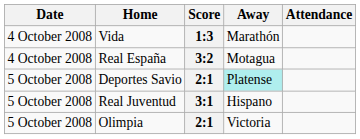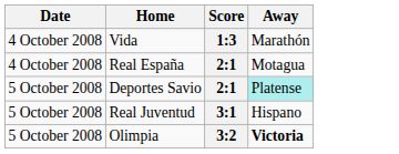 <table class="wikitable">
 <tr>
 <th>Date</th>
 <th>Home</th>
 <th>Score</th>
 <th>Away</th>
-<th>Attendance</th>
 </tr>
 <tr>
 <td>4 October 2008</td>
 <td>Vida</td>
 <th>1:3</th>
 <td>Marathón</td>
-<td></td>
 </tr>
 <tr>
 <td>4 October 2008</td>
 <td>Real España</td>
-<th>3:2</th>
+<th>2:1</th>
 <td>Motagua</td>
-<td></td>
 </tr>
 <tr>
 <td>5 October 2008</td>
 <td>Deportes Savio</td>
 <th>2:1</th>
 <td style="background: paleturquoise;">Platense</td>
-<td></td>
 </tr>
 <tr>
 <td>5 October 2008</td>
 <td>Real Juventud</td>
 <th>3:1</th>
 <td>Hispano</td>
-<td></td>
 </tr>
 <tr>
 <td>5 October 2008</td>
 <td>Olimpia</td>
-<th>2:1</th>
-<td>Victoria</td>
-<td></td>
+<th>3:2</th>
+<td><strong>Victoria</strong></td>
 </tr>
 </table>
